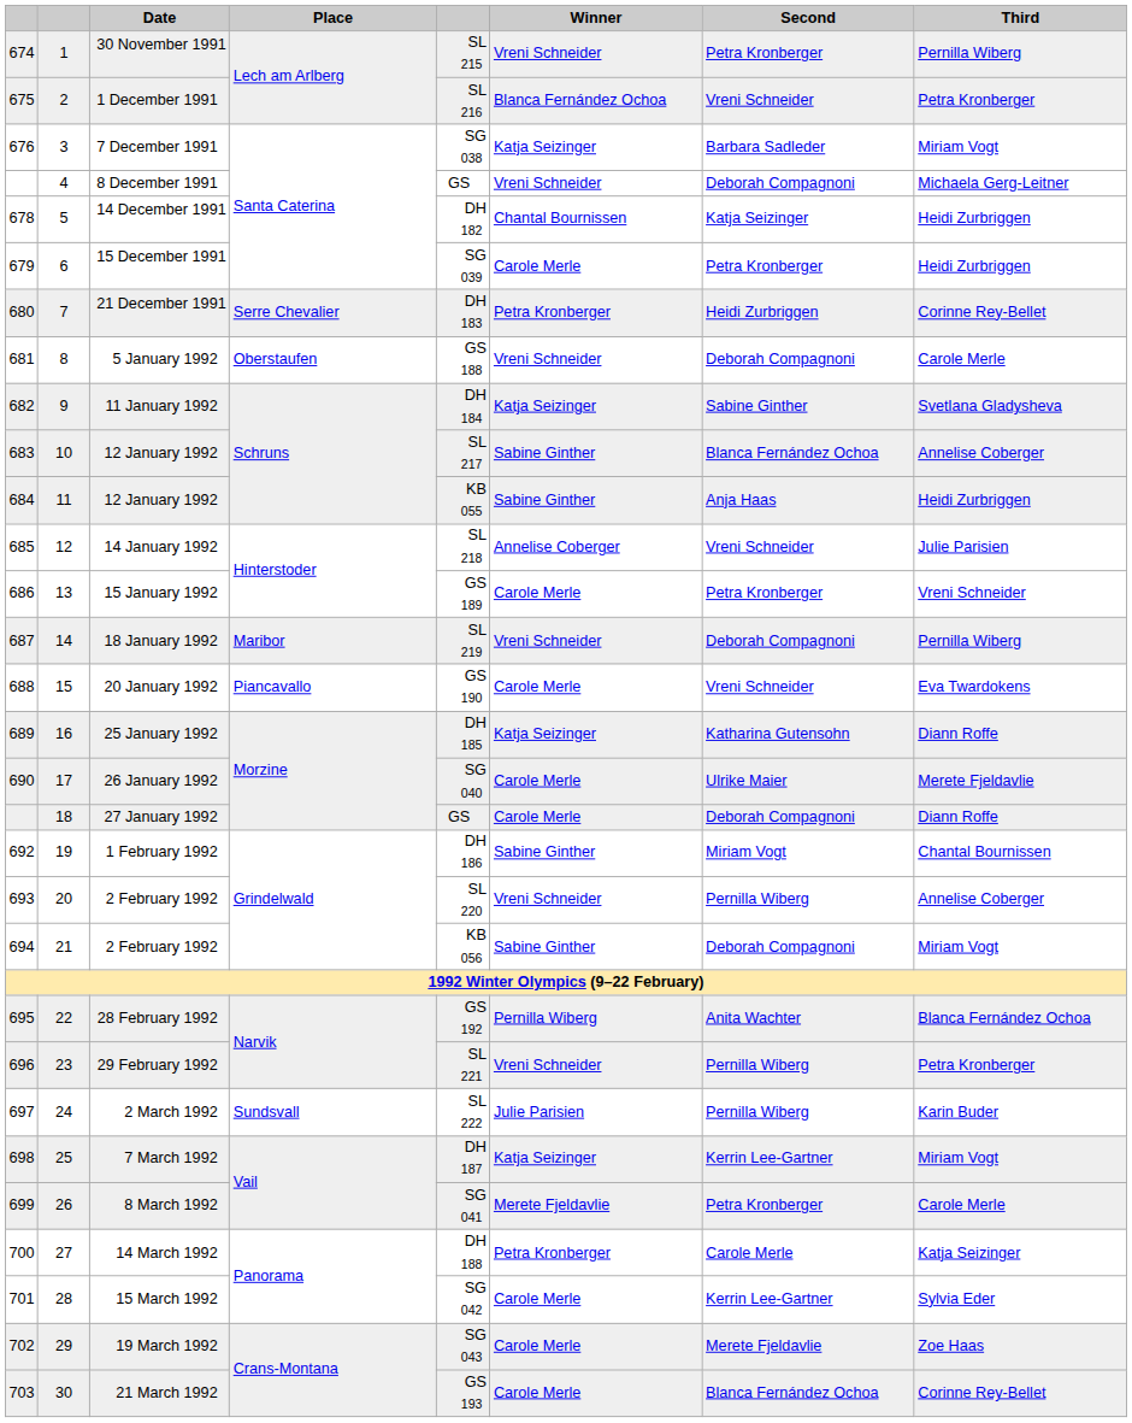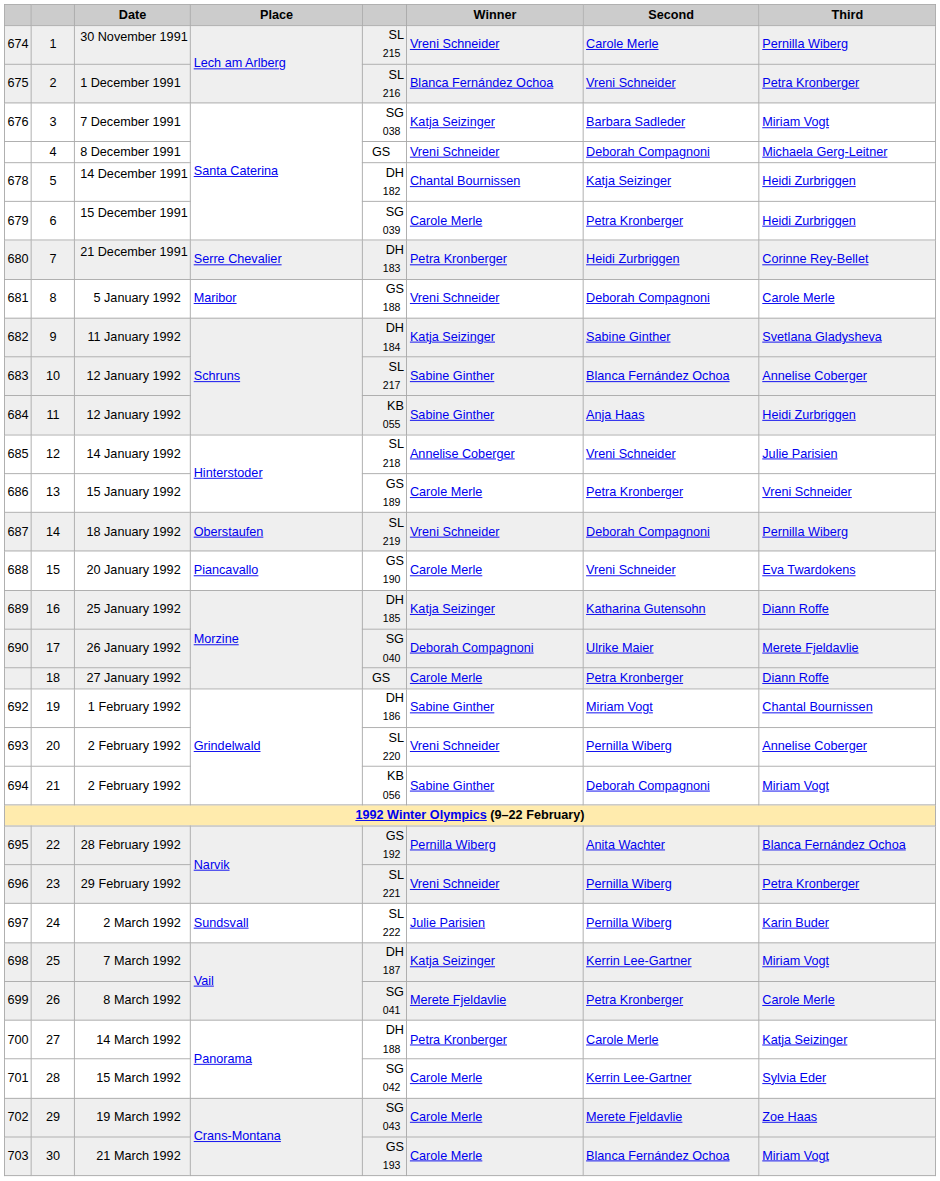 <table class="wikitable plainrowheaders" style="background:#fff; font-size:86%; line-height:16px; border:grey solid 1px; border-collapse:collapse;">
 <tr style="background:#ccc; text-align:center;">
 <td align="center" width="13"></td>
 <td align="center" width="40"></td>
 <td align="center" width="120"><strong>Date</strong></td>
 <td align="center" width="180"><strong>Place</strong></td>
 <td align="center" width="42"></td>
 <td align="center" width="185"><strong>Winner</strong></td>
 <td align="center" width="185"><strong>Second</strong></td>
 <td align="center" width="185"><strong>Third</strong></td>
 </tr>
 <tr bgcolor="#EFEFEF">
 <td align=center>674</td>
 <td align=center>1</td>
 <td align=right>30 November 1991  </td>
 <td rowspan=2> <a href='#'>Lech am Arlberg</a></td>
 <td align=right>SL <sub>215</sub> </td>
 <td> <a href='#'>Vreni Schneider</a></td>
-<td> <a href='#'>Petra Kronberger</a></td>
+<td> <a href='#'>Carole Merle</a></td>
 <td> <a href='#'>Pernilla Wiberg</a></td>
 </tr>
 <tr bgcolor="#EFEFEF">
 <td align=center>675</td>
 <td align=center>2</td>
 <td align=right>1 December 1991  </td>
 <td align=right>SL <sub>216</sub> </td>
 <td> <a href='#'>Blanca Fernández Ochoa</a></td>
 <td> <a href='#'>Vreni Schneider</a></td>
 <td> <a href='#'>Petra Kronberger</a></td>
 </tr>
 <tr>
 <td align=center>676</td>
 <td align=center>3</td>
 <td align=right>7 December 1991  </td>
 <td rowspan=4> <a href='#'>Santa Caterina</a></td>
 <td align=right>SG <sub>038</sub> </td>
 <td> <a href='#'>Katja Seizinger</a></td>
 <td> <a href='#'>Barbara Sadleder</a></td>
 <td> <a href='#'>Miriam Vogt</a></td>
 </tr>
 <tr align="left">
 <td align=center></td>
 <td align=center>4</td>
 <td align=right>8 December 1991  </td>
 <td align=center>GS  </td>
 <td> <a href='#'>Vreni Schneider</a></td>
 <td> <a href='#'>Deborah Compagnoni</a></td>
 <td> <a href='#'>Michaela Gerg-Leitner</a></td>
 </tr>
 <tr>
 <td align=center>678</td>
 <td align=center>5</td>
 <td align=right>14 December 1991  </td>
 <td align=right>DH <sub>182</sub> </td>
 <td> <a href='#'>Chantal Bournissen</a></td>
 <td> <a href='#'>Katja Seizinger</a></td>
 <td> <a href='#'>Heidi Zurbriggen</a></td>
 </tr>
 <tr>
 <td align=center>679</td>
 <td align=center>6</td>
 <td align=right>15 December 1991  </td>
 <td align=right>SG <sub>039</sub> </td>
 <td> <a href='#'>Carole Merle</a></td>
 <td> <a href='#'>Petra Kronberger</a></td>
 <td> <a href='#'>Heidi Zurbriggen</a></td>
 </tr>
 <tr bgcolor="#EFEFEF">
 <td align=center>680</td>
 <td align=center>7</td>
 <td align=right>21 December 1991  </td>
 <td> <a href='#'>Serre Chevalier</a></td>
 <td align=right>DH <sub>183</sub> </td>
 <td> <a href='#'>Petra Kronberger</a></td>
 <td> <a href='#'>Heidi Zurbriggen</a></td>
 <td> <a href='#'>Corinne Rey-Bellet</a></td>
 </tr>
 <tr>
 <td align=center>681</td>
 <td align=center>8</td>
 <td align=right>5 January 1992  </td>
-<td> <a href='#'>Oberstaufen</a></td>
+<td> <a href='#'>Maribor</a></td>
 <td align=right>GS <sub>188</sub> </td>
 <td> <a href='#'>Vreni Schneider</a></td>
 <td> <a href='#'>Deborah Compagnoni</a></td>
 <td> <a href='#'>Carole Merle</a></td>
 </tr>
 <tr bgcolor="#EFEFEF">
 <td align=center>682</td>
 <td align=center>9</td>
 <td align=right>11 January 1992  </td>
 <td rowspan=3> <a href='#'>Schruns</a></td>
 <td align=right>DH <sub>184</sub> </td>
 <td> <a href='#'>Katja Seizinger</a></td>
 <td> <a href='#'>Sabine Ginther</a></td>
 <td> <a href='#'>Svetlana Gladysheva</a></td>
 </tr>
 <tr bgcolor="#EFEFEF">
 <td align=center>683</td>
 <td align=center>10</td>
 <td align=right>12 January 1992  </td>
 <td align=right>SL <sub>217</sub> </td>
 <td> <a href='#'>Sabine Ginther</a></td>
 <td> <a href='#'>Blanca Fernández Ochoa</a></td>
 <td> <a href='#'>Annelise Coberger</a></td>
 </tr>
 <tr bgcolor="#EFEFEF">
 <td align=center>684</td>
 <td align=center>11</td>
 <td align=right>12 January 1992  </td>
 <td align=right>KB <sub>055</sub> </td>
 <td> <a href='#'>Sabine Ginther</a></td>
 <td> <a href='#'>Anja Haas</a></td>
 <td> <a href='#'>Heidi Zurbriggen</a></td>
 </tr>
 <tr>
 <td align=center>685</td>
 <td align=center>12</td>
 <td align=right>14 January 1992  </td>
 <td rowspan=2> <a href='#'>Hinterstoder</a></td>
 <td align=right>SL <sub>218</sub> </td>
 <td> <a href='#'>Annelise Coberger</a></td>
 <td> <a href='#'>Vreni Schneider</a></td>
 <td> <a href='#'>Julie Parisien</a></td>
 </tr>
 <tr>
 <td align=center>686</td>
 <td align=center>13</td>
 <td align=right>15 January 1992  </td>
 <td align=right>GS <sub>189</sub> </td>
 <td> <a href='#'>Carole Merle</a></td>
 <td> <a href='#'>Petra Kronberger</a></td>
 <td> <a href='#'>Vreni Schneider</a></td>
 </tr>
 <tr bgcolor="#EFEFEF">
 <td align=center>687</td>
 <td align=center>14</td>
 <td align=right>18 January 1992  </td>
-<td> <a href='#'>Maribor</a></td>
+<td> <a href='#'>Oberstaufen</a></td>
 <td align=right>SL <sub>219</sub> </td>
 <td> <a href='#'>Vreni Schneider</a></td>
 <td> <a href='#'>Deborah Compagnoni</a></td>
 <td> <a href='#'>Pernilla Wiberg</a></td>
 </tr>
 <tr>
 <td align=center>688</td>
 <td align=center>15</td>
 <td align=right>20 January 1992  </td>
 <td> <a href='#'>Piancavallo</a></td>
 <td align=right>GS <sub>190</sub> </td>
 <td> <a href='#'>Carole Merle</a></td>
 <td> <a href='#'>Vreni Schneider</a></td>
 <td> <a href='#'>Eva Twardokens</a></td>
 </tr>
 <tr bgcolor="#EFEFEF">
 <td align=center>689</td>
 <td align=center>16</td>
 <td align=right>25 January 1992  </td>
 <td rowspan=3> <a href='#'>Morzine</a></td>
 <td align=right>DH <sub>185</sub> </td>
 <td> <a href='#'>Katja Seizinger</a></td>
 <td> <a href='#'>Katharina Gutensohn</a></td>
 <td> <a href='#'>Diann Roffe</a></td>
 </tr>
 <tr bgcolor="#EFEFEF">
 <td align=center>690</td>
 <td align=center>17</td>
 <td align=right>26 January 1992  </td>
 <td align=right>SG <sub>040</sub> </td>
-<td> <a href='#'>Carole Merle</a></td>
+<td> <a href='#'>Deborah Compagnoni</a></td>
 <td> <a href='#'>Ulrike Maier</a></td>
 <td> <a href='#'>Merete Fjeldavlie</a></td>
 </tr>
 <tr bgcolor="#EFEFEF" align="left">
 <td align=center></td>
 <td align=center>18</td>
 <td align=right>27 January 1992  </td>
 <td align=center>GS  </td>
 <td> <a href='#'>Carole Merle</a></td>
-<td> <a href='#'>Deborah Compagnoni</a></td>
+<td> <a href='#'>Petra Kronberger</a></td>
 <td> <a href='#'>Diann Roffe</a></td>
 </tr>
 <tr>
 <td align=center>692</td>
 <td align=center>19</td>
 <td align=right>1 February 1992  </td>
 <td rowspan=3> <a href='#'>Grindelwald</a></td>
 <td align=right>DH <sub>186</sub> </td>
 <td> <a href='#'>Sabine Ginther</a></td>
 <td> <a href='#'>Miriam Vogt</a></td>
 <td> <a href='#'>Chantal Bournissen</a></td>
 </tr>
 <tr>
 <td align=center>693</td>
 <td align=center>20</td>
 <td align=right>2 February 1992  </td>
 <td align=right>SL <sub>220</sub> </td>
 <td> <a href='#'>Vreni Schneider</a></td>
 <td> <a href='#'>Pernilla Wiberg</a></td>
 <td> <a href='#'>Annelise Coberger</a></td>
 </tr>
 <tr>
 <td align=center>694</td>
 <td align=center>21</td>
 <td align=right>2 February 1992  </td>
 <td align=right>KB <sub>056</sub> </td>
 <td> <a href='#'>Sabine Ginther</a></td>
 <td> <a href='#'>Deborah Compagnoni</a></td>
 <td> <a href='#'>Miriam Vogt</a></td>
 </tr>
 <tr style="background:#FFEBAD">
 <td colspan="8" style="text-align:center;"><strong><a href='#'>1992 Winter Olympics</a> (9–22 February)</strong></td>
 </tr>
 <tr bgcolor="#EFEFEF">
 <td align=center>695</td>
 <td align=center>22</td>
 <td align=right>28 February 1992  </td>
 <td rowspan=2> <a href='#'>Narvik</a></td>
 <td align=right>GS <sub>192</sub> </td>
 <td> <a href='#'>Pernilla Wiberg</a></td>
 <td> <a href='#'>Anita Wachter</a></td>
 <td> <a href='#'>Blanca Fernández Ochoa</a></td>
 </tr>
 <tr bgcolor="#EFEFEF">
 <td align=center>696</td>
 <td align=center>23</td>
 <td align=right>29 February 1992  </td>
 <td align=right>SL <sub>221</sub> </td>
 <td> <a href='#'>Vreni Schneider</a></td>
 <td> <a href='#'>Pernilla Wiberg</a></td>
 <td> <a href='#'>Petra Kronberger</a></td>
 </tr>
 <tr>
 <td align=center>697</td>
 <td align=center>24</td>
 <td align=right>2 March 1992  </td>
 <td> <a href='#'>Sundsvall</a></td>
 <td align=right>SL <sub>222</sub> </td>
 <td> <a href='#'>Julie Parisien</a></td>
 <td> <a href='#'>Pernilla Wiberg</a></td>
 <td> <a href='#'>Karin Buder</a></td>
 </tr>
 <tr bgcolor="#EFEFEF">
 <td align=center>698</td>
 <td align=center>25</td>
 <td align=right>7 March 1992  </td>
 <td rowspan=2> <a href='#'>Vail</a></td>
 <td align=right>DH <sub>187</sub> </td>
 <td> <a href='#'>Katja Seizinger</a></td>
 <td> <a href='#'>Kerrin Lee-Gartner</a></td>
 <td> <a href='#'>Miriam Vogt</a></td>
 </tr>
 <tr bgcolor="#EFEFEF">
 <td align=center>699</td>
 <td align=center>26</td>
 <td align=right>8 March 1992  </td>
 <td align=right>SG <sub>041</sub> </td>
 <td> <a href='#'>Merete Fjeldavlie</a></td>
 <td> <a href='#'>Petra Kronberger</a></td>
 <td> <a href='#'>Carole Merle</a></td>
 </tr>
 <tr>
 <td align=center>700</td>
 <td align=center>27</td>
 <td align=right>14 March 1992  </td>
 <td rowspan=2> <a href='#'>Panorama</a></td>
 <td align=right>DH <sub>188</sub> </td>
 <td> <a href='#'>Petra Kronberger</a></td>
 <td> <a href='#'>Carole Merle</a></td>
 <td> <a href='#'>Katja Seizinger</a></td>
 </tr>
 <tr>
 <td align=center>701</td>
 <td align=center>28</td>
 <td align=right>15 March 1992  </td>
 <td align=right>SG <sub>042</sub> </td>
 <td> <a href='#'>Carole Merle</a></td>
 <td> <a href='#'>Kerrin Lee-Gartner</a></td>
 <td> <a href='#'>Sylvia Eder</a></td>
 </tr>
 <tr bgcolor="#EFEFEF">
 <td align=center>702</td>
 <td align=center>29</td>
 <td align=right>19 March 1992  </td>
 <td rowspan=2> <a href='#'>Crans-Montana</a></td>
 <td align=right>SG <sub>043</sub> </td>
 <td> <a href='#'>Carole Merle</a></td>
 <td> <a href='#'>Merete Fjeldavlie</a></td>
 <td> <a href='#'>Zoe Haas</a></td>
 </tr>
 <tr bgcolor="#EFEFEF">
 <td align=center>703</td>
 <td align=center>30</td>
 <td align=right>21 March 1992  </td>
 <td align=right>GS <sub>193</sub> </td>
 <td> <a href='#'>Carole Merle</a></td>
 <td> <a href='#'>Blanca Fernández Ochoa</a></td>
-<td> <a href='#'>Corinne Rey-Bellet</a></td>
+<td> <a href='#'>Miriam Vogt</a></td>
 </tr>
 </table>
